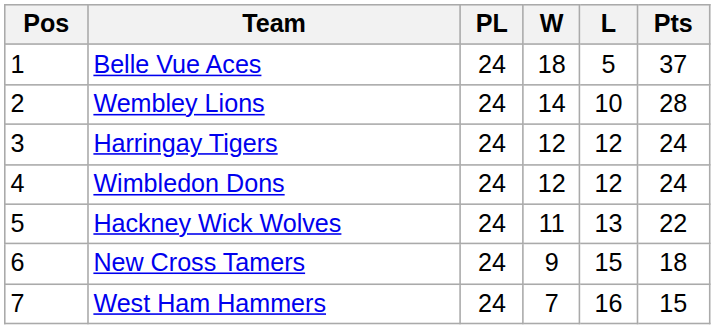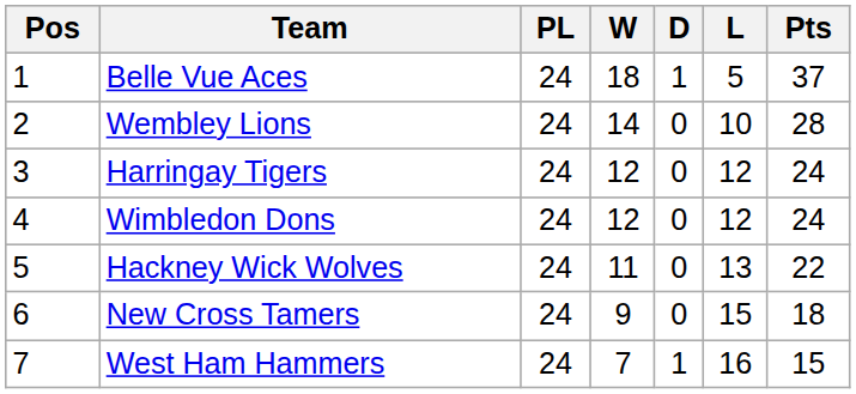 <table class=wikitable width="450" style="background:#FFFFFF;">
 <tr>
 <th>Pos</th>
 <th>Team</th>
 <th>PL</th>
 <th>W</th>
+<th>D</th>
 <th>L</th>
 <th>Pts</th>
 </tr>
 <tr>
 <td>1</td>
 <td><a href='#'>Belle Vue Aces</a></td>
 <td align="center">24</td>
 <td align="center">18</td>
+<td align="center">1</td>
 <td align="center">5</td>
 <td align="center">37</td>
 </tr>
 <tr>
 <td>2</td>
 <td><a href='#'>Wembley Lions</a></td>
 <td align="center">24</td>
 <td align="center">14</td>
+<td align="center">0</td>
 <td align="center">10</td>
 <td align="center">28</td>
 </tr>
 <tr>
 <td>3</td>
 <td><a href='#'>Harringay Tigers</a></td>
 <td align="center">24</td>
 <td align="center">12</td>
+<td align="center">0</td>
 <td align="center">12</td>
 <td align="center">24</td>
 </tr>
 <tr>
 <td>4</td>
 <td><a href='#'>Wimbledon Dons</a></td>
 <td align="center">24</td>
 <td align="center">12</td>
+<td align="center">0</td>
 <td align="center">12</td>
 <td align="center">24</td>
 </tr>
 <tr>
 <td>5</td>
 <td><a href='#'>Hackney Wick Wolves</a></td>
 <td align="center">24</td>
 <td align="center">11</td>
+<td align="center">0</td>
 <td align="center">13</td>
 <td align="center">22</td>
 </tr>
 <tr>
 <td>6</td>
 <td><a href='#'>New Cross Tamers</a></td>
 <td align="center">24</td>
 <td align="center">9</td>
+<td align="center">0</td>
 <td align="center">15</td>
 <td align="center">18</td>
 </tr>
 <tr>
 <td>7</td>
 <td><a href='#'>West Ham Hammers</a></td>
 <td align="center">24</td>
 <td align="center">7</td>
+<td align="center">1</td>
 <td align="center">16</td>
 <td align="center">15</td>
 </tr>
 </table>
